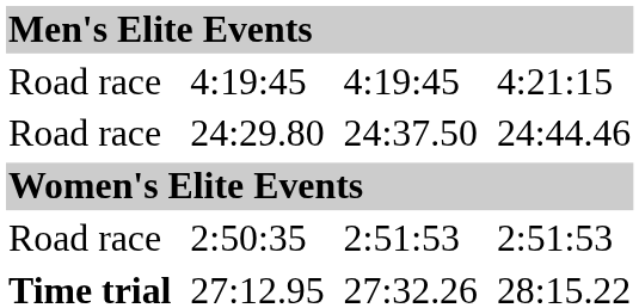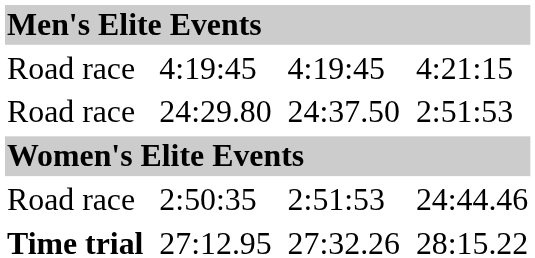 <table>
 <tr bgcolor="#cccccc">
 <td colspan=7><strong>Men's Elite Events</strong></td>
 </tr>
 <tr>
 <td>Road race<br></td>
 <td></td>
 <td>4:19:45</td>
 <td></td>
 <td>4:19:45</td>
 <td></td>
 <td>4:21:15</td>
 </tr>
 <tr>
 <td>Road race<br></td>
 <td></td>
 <td>24:29.80</td>
 <td></td>
 <td>24:37.50</td>
 <td></td>
-<td>24:44.46</td>
+<td>2:51:53</td>
 </tr>
 <tr bgcolor="#cccccc">
 <td colspan=7><strong>Women's Elite Events</strong></td>
 </tr>
 <tr>
 <td>Road race<br></td>
 <td></td>
 <td>2:50:35</td>
 <td></td>
 <td>2:51:53</td>
 <td></td>
-<td>2:51:53</td>
+<td>24:44.46</td>
 </tr>
 <tr>
 <td><strong>Time trial<br></strong></td>
 <td></td>
 <td>27:12.95</td>
 <td></td>
 <td>27:32.26</td>
 <td></td>
 <td>28:15.22</td>
 </tr>
 </table>
